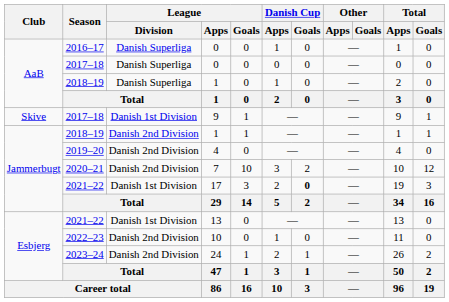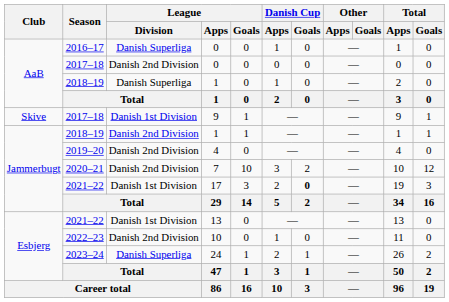 <table class="wikitable" style="text-align:center">
 <tr>
 <th rowspan="2">Club</th>
 <th rowspan="2">Season</th>
 <th colspan="3">League</th>
 <th colspan="2"><a href='#'>Danish Cup</a></th>
 <th colspan="2">Other</th>
 <th colspan="2">Total</th>
 </tr>
 <tr>
 <th>Division</th>
 <th>Apps</th>
 <th>Goals</th>
 <th>Apps</th>
 <th>Goals</th>
 <th>Apps</th>
 <th>Goals</th>
 <th>Apps</th>
 <th>Goals</th>
 </tr>
 <tr>
 <td rowspan="4"><a href='#'>AaB</a></td>
 <td><a href='#'>2016–17</a></td>
 <td><a href='#'>Danish Superliga</a></td>
 <td>0</td>
 <td>0</td>
 <td>1</td>
 <td>0</td>
 <td colspan="2">—</td>
 <td>1</td>
 <td>0</td>
 </tr>
 <tr>
 <td><a href='#'>2017–18</a></td>
-<td>Danish Superliga</td>
+<td>Danish 2nd Division</td>
 <td>0</td>
 <td>0</td>
 <td>0</td>
 <td>0</td>
 <td colspan="2">—</td>
 <td>0</td>
 <td>0</td>
 </tr>
 <tr>
 <td><a href='#'>2018–19</a></td>
 <td>Danish Superliga</td>
 <td>1</td>
 <td>0</td>
 <td>1</td>
 <td>0</td>
 <td colspan="2">—</td>
 <td>2</td>
 <td>0</td>
 </tr>
 <tr>
 <th colspan="2">Total</th>
 <th>1</th>
 <th>0</th>
 <th>2</th>
 <th>0</th>
 <th colspan="2">—</th>
 <th>3</th>
 <th>0</th>
 </tr>
 <tr>
 <td><a href='#'>Skive</a></td>
 <td><a href='#'>2017–18</a></td>
 <td><a href='#'>Danish 1st Division</a></td>
 <td>9</td>
 <td>1</td>
 <td colspan="2">—</td>
 <td colspan="2">—</td>
 <td>9</td>
 <td>1</td>
 </tr>
 <tr>
 <td rowspan="5"><a href='#'>Jammerbugt</a></td>
 <td><a href='#'>2018–19</a></td>
 <td><a href='#'>Danish 2nd Division</a></td>
 <td>1</td>
 <td>1</td>
 <td colspan="2">—</td>
 <td colspan="2">—</td>
 <td>1</td>
 <td>1</td>
 </tr>
 <tr>
 <td><a href='#'>2019–20</a></td>
 <td>Danish 2nd Division</td>
 <td>4</td>
 <td>0</td>
 <td colspan="2">—</td>
 <td colspan="2">—</td>
 <td>4</td>
 <td>0</td>
 </tr>
 <tr>
 <td><a href='#'>2020–21</a></td>
 <td>Danish 2nd Division</td>
 <td>7</td>
 <td>10</td>
 <td>3</td>
 <td>2</td>
 <td colspan="2">—</td>
 <td>10</td>
 <td>12</td>
 </tr>
 <tr>
 <td><a href='#'>2021–22</a></td>
 <td>Danish 1st Division</td>
 <td>17</td>
 <td>3</td>
 <td>2</td>
 <td><strong>0</strong></td>
 <td colspan="2">—</td>
 <td>19</td>
 <td>3</td>
 </tr>
 <tr>
 <th colspan="2">Total</th>
 <th>29</th>
 <th>14</th>
 <th>5</th>
 <th>2</th>
 <th colspan="2">—</th>
 <th>34</th>
 <th>16</th>
 </tr>
 <tr>
 <td rowspan="4"><a href='#'>Esbjerg</a></td>
 <td><a href='#'>2021–22</a></td>
 <td>Danish 1st Division</td>
 <td>13</td>
 <td>0</td>
 <td colspan="2">—</td>
 <td colspan="2">—</td>
 <td>13</td>
 <td>0</td>
 </tr>
 <tr>
 <td><a href='#'>2022–23</a></td>
 <td>Danish 2nd Division</td>
 <td>10</td>
 <td>0</td>
 <td>1</td>
 <td>0</td>
 <td colspan="2">—</td>
 <td>11</td>
 <td>0</td>
 </tr>
 <tr>
 <td><a href='#'>2023–24</a></td>
-<td>Danish 2nd Division</td>
+<td><a href='#'>Danish Superliga</a></td>
 <td>24</td>
 <td>1</td>
 <td>2</td>
 <td>1</td>
 <td colspan="2">—</td>
 <td>26</td>
 <td>2</td>
 </tr>
 <tr>
 <th colspan="2">Total</th>
 <th>47</th>
 <th>1</th>
 <th>3</th>
 <th>1</th>
 <th colspan="2">—</th>
 <th>50</th>
 <th>2</th>
 </tr>
 <tr>
 <th colspan="3">Career total</th>
 <th>86</th>
 <th>16</th>
 <th>10</th>
 <th>3</th>
 <th colspan="2">—</th>
 <th>96</th>
 <th>19</th>
 </tr>
 </table>
